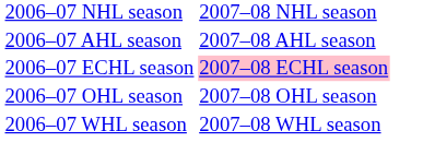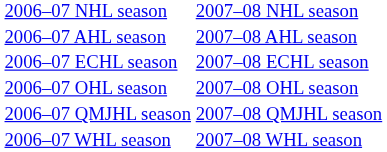 <table>
 <tr>
 <td><a href='#'>2006–07 NHL season</a></td>
 <td><a href='#'>2007–08 NHL season</a></td>
 </tr>
 <tr>
 <td><a href='#'>2006–07 AHL season</a></td>
 <td><a href='#'>2007–08 AHL season</a></td>
 </tr>
 <tr>
 <td><a href='#'>2006–07 ECHL season</a></td>
-<td style="background: pink;"><a href='#'>2007–08 ECHL season</a></td>
+<td><a href='#'>2007–08 ECHL season</a></td>
 </tr>
 <tr>
 <td><a href='#'>2006–07 OHL season</a></td>
 <td><a href='#'>2007–08 OHL season</a></td>
 </tr>
 <tr>
+<td><a href='#'>2006–07 QMJHL season</a></td>
+<td><a href='#'>2007–08 QMJHL season</a></td>
+</tr>
+<tr>
 <td><a href='#'>2006–07 WHL season</a></td>
 <td><a href='#'>2007–08 WHL season</a></td>
 </tr>
 </table>
